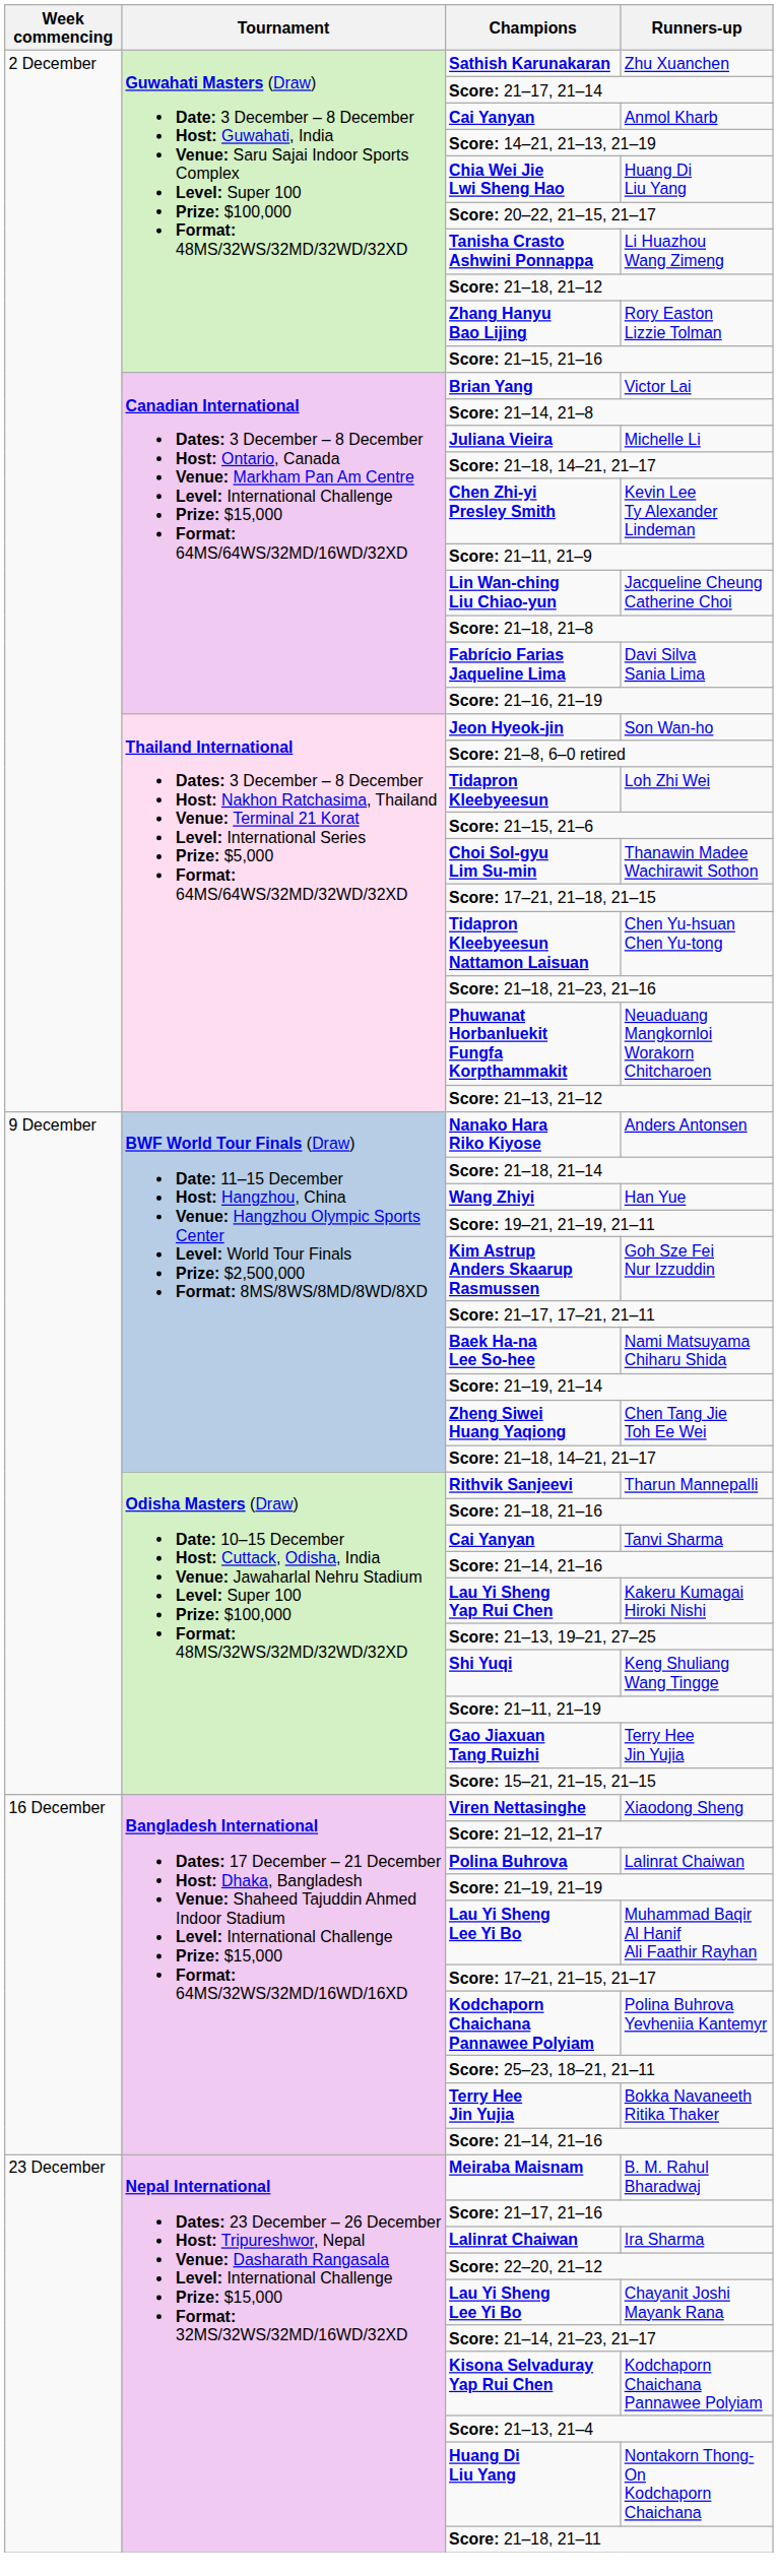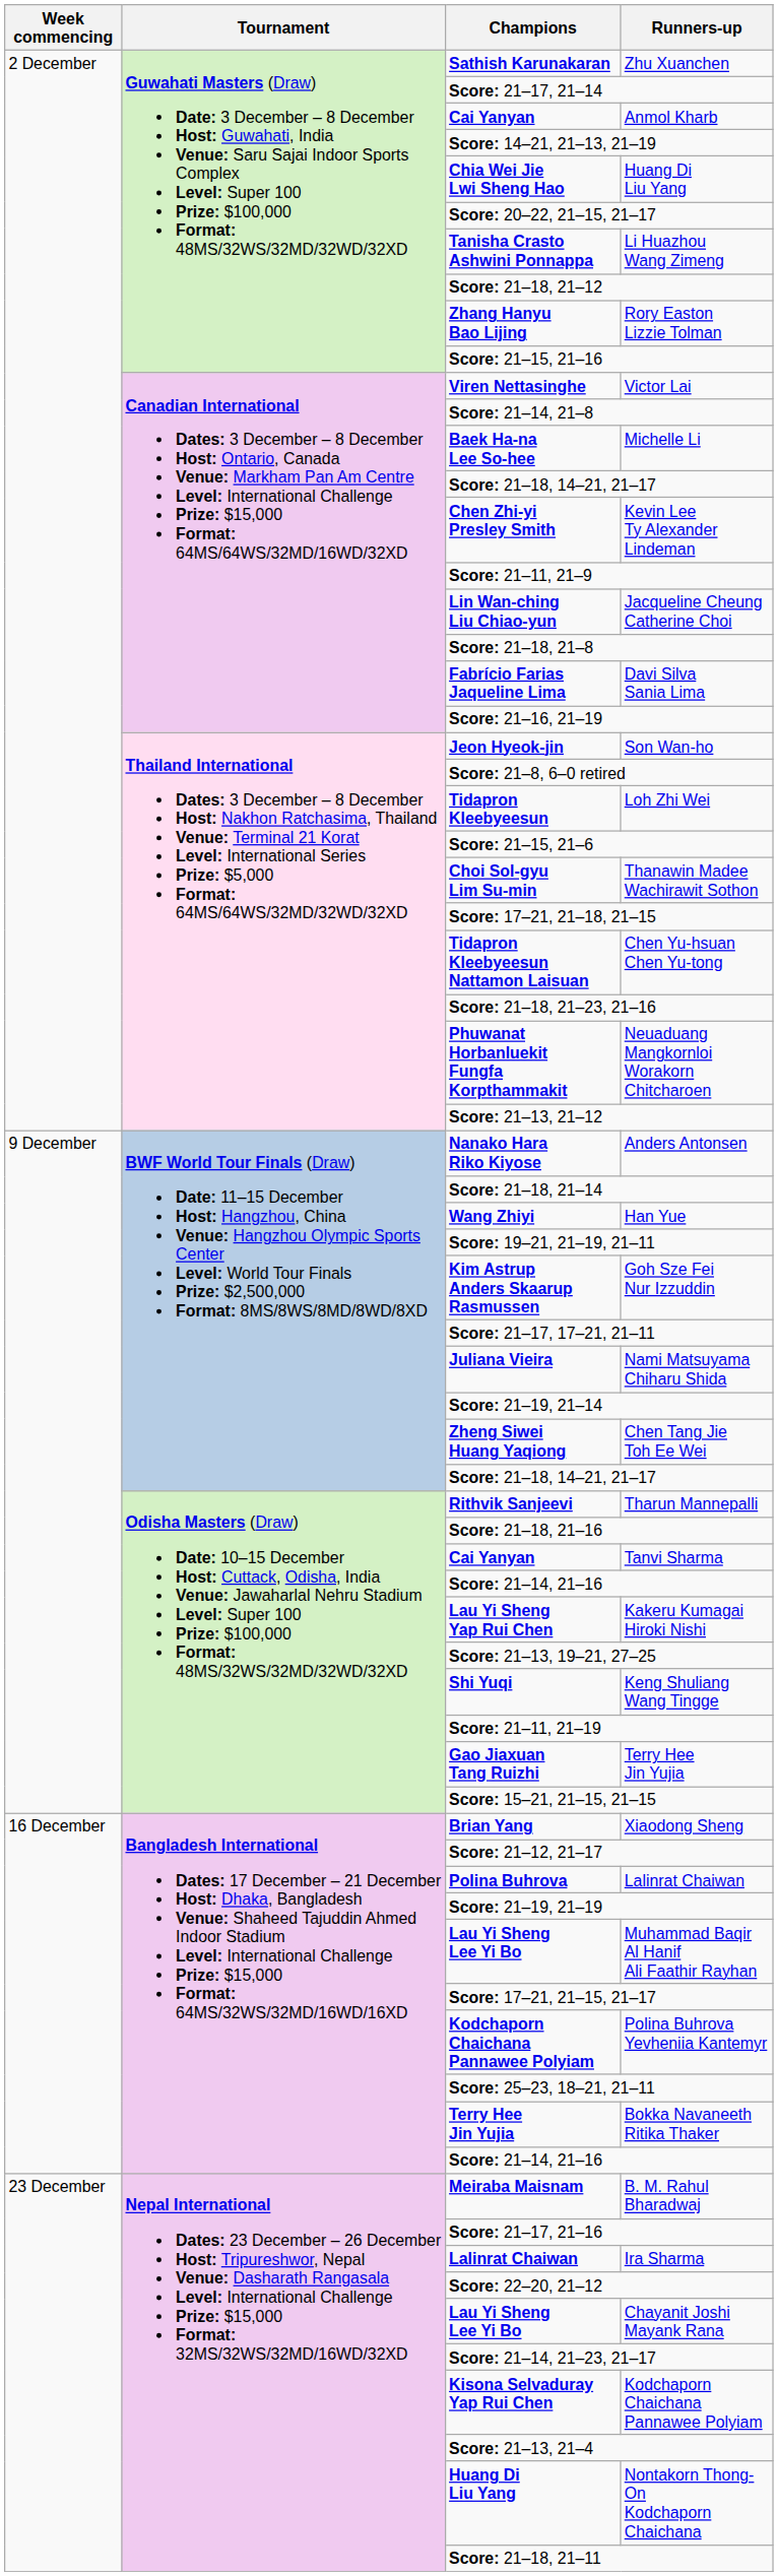 <table class="wikitable" style="font-size:80%">
 <tr>
 <th width="110">Week commencing</th>
 <th width="330">Tournament</th>
 <th width="250">Champions</th>
 <th width="250">Runners-up</th>
 </tr>
 <tr valign="top">
 <td rowspan="30">2 December</td>
 <td bgcolor="#D4F1C5" rowspan="10"><br><strong><a href='#'>Guwahati Masters</a></strong> (<a href='#'>Draw</a>)<ul><li><strong>Date:</strong> 3 December – 8 December</li><li><strong>Host:</strong> <a href='#'>Guwahati</a>, India</li><li><strong>Venue:</strong> Saru Sajai Indoor Sports Complex</li><li><strong>Level:</strong> Super 100</li><li><strong>Prize:</strong> $100,000</li><li><strong>Format:</strong> 48MS/32WS/32MD/32WD/32XD</li></ul></td>
 <td><strong> <a href='#'>Sathish Karunakaran</a></strong></td>
 <td> <a href='#'>Zhu Xuanchen</a></td>
 </tr>
 <tr>
 <td colspan="2"><strong>Score:</strong> 21–17, 21–14</td>
 </tr>
 <tr valign="top">
 <td><strong> <a href='#'>Cai Yanyan</a></strong></td>
 <td> <a href='#'>Anmol Kharb</a></td>
 </tr>
 <tr>
 <td colspan="2"><strong>Score:</strong> 14–21, 21–13, 21–19</td>
 </tr>
 <tr valign="top">
 <td><strong> <a href='#'>Chia Wei Jie</a><br> <a href='#'>Lwi Sheng Hao</a></strong></td>
 <td> <a href='#'>Huang Di</a><br> <a href='#'>Liu Yang</a></td>
 </tr>
 <tr>
 <td colspan="2"><strong>Score:</strong> 20–22, 21–15, 21–17</td>
 </tr>
 <tr valign="top">
 <td><strong> <a href='#'>Tanisha Crasto</a><br> <a href='#'>Ashwini Ponnappa</a></strong></td>
 <td> <a href='#'>Li Huazhou</a><br> <a href='#'>Wang Zimeng</a></td>
 </tr>
 <tr>
 <td colspan="2"><strong>Score:</strong> 21–18, 21–12</td>
 </tr>
 <tr valign="top">
 <td><strong> <a href='#'>Zhang Hanyu</a><br> <a href='#'>Bao Lijing</a></strong></td>
 <td> <a href='#'>Rory Easton</a><br> <a href='#'>Lizzie Tolman</a></td>
 </tr>
 <tr>
 <td colspan="2"><strong>Score:</strong> 21–15, 21–16</td>
 </tr>
 <tr valign="top">
 <td bgcolor="#F0CAF0" rowspan="10"><br><strong><a href='#'> Canadian International</a></strong><ul><li><strong>Dates:</strong> 3 December – 8 December</li><li><strong>Host:</strong> <a href='#'>Ontario</a>, Canada</li><li><strong>Venue:</strong> <a href='#'>Markham Pan Am Centre</a></li><li><strong>Level:</strong> International Challenge</li><li><strong>Prize:</strong> $15,000</li><li><strong>Format:</strong> 64MS/64WS/32MD/16WD/32XD</li></ul></td>
-<td><strong> <a href='#'>Brian Yang</a></strong></td>
+<td><strong> <a href='#'>Viren Nettasinghe</a></strong></td>
 <td> <a href='#'>Victor Lai</a></td>
 </tr>
 <tr>
 <td colspan="2"><strong>Score:</strong> 21–14, 21–8</td>
 </tr>
 <tr valign="top">
-<td><strong> <a href='#'>Juliana Vieira</a></strong></td>
+<td><strong> <a href='#'>Baek Ha-na</a><br> <a href='#'>Lee So-hee</a></strong></td>
 <td> <a href='#'>Michelle Li</a></td>
 </tr>
 <tr>
 <td colspan="2"><strong>Score:</strong> 21–18, 14–21, 21–17</td>
 </tr>
 <tr valign="top">
 <td><strong> <a href='#'>Chen Zhi-yi</a><br> <a href='#'>Presley Smith</a></strong></td>
 <td> <a href='#'>Kevin Lee</a><br> <a href='#'>Ty Alexander Lindeman</a></td>
 </tr>
 <tr>
 <td colspan="2"><strong>Score:</strong> 21–11, 21–9</td>
 </tr>
 <tr valign="top">
 <td><strong> <a href='#'>Lin Wan-ching</a><br> <a href='#'>Liu Chiao-yun</a></strong></td>
 <td> <a href='#'>Jacqueline Cheung</a><br> <a href='#'>Catherine Choi</a></td>
 </tr>
 <tr>
 <td colspan="2"><strong>Score:</strong> 21–18, 21–8</td>
 </tr>
 <tr valign="top">
 <td><strong> <a href='#'>Fabrício Farias</a><br> <a href='#'>Jaqueline Lima</a></strong></td>
 <td> <a href='#'>Davi Silva</a><br> <a href='#'>Sania Lima</a></td>
 </tr>
 <tr>
 <td colspan="2"><strong>Score:</strong> 21–16, 21–19</td>
 </tr>
 <tr valign="top">
 <td bgcolor="#FFDDF1" rowspan="10"><br><strong><a href='#'>Thailand International</a></strong><ul><li><strong>Dates:</strong> 3 December – 8 December</li><li><strong>Host:</strong> <a href='#'>Nakhon Ratchasima</a>, Thailand</li><li><strong>Venue:</strong> <a href='#'>Terminal 21 Korat</a></li><li><strong>Level:</strong> International Series</li><li><strong>Prize:</strong> $5,000</li><li><strong>Format:</strong> 64MS/64WS/32MD/32WD/32XD</li></ul></td>
 <td><strong> <a href='#'>Jeon Hyeok-jin</a></strong></td>
 <td> <a href='#'>Son Wan-ho</a></td>
 </tr>
 <tr>
 <td colspan="2"><strong>Score:</strong> 21–8, 6–0 retired</td>
 </tr>
 <tr valign="top">
 <td><strong> <a href='#'>Tidapron Kleebyeesun</a></strong></td>
 <td> <a href='#'>Loh Zhi Wei</a></td>
 </tr>
 <tr>
 <td colspan="2"><strong>Score:</strong> 21–15, 21–6</td>
 </tr>
 <tr valign="top">
 <td><strong> <a href='#'>Choi Sol-gyu</a><br> <a href='#'>Lim Su-min</a></strong></td>
 <td> <a href='#'>Thanawin Madee</a><br> <a href='#'>Wachirawit Sothon</a></td>
 </tr>
 <tr>
 <td colspan="2"><strong>Score:</strong> 17–21, 21–18, 21–15</td>
 </tr>
 <tr valign="top">
 <td><strong> <a href='#'>Tidapron Kleebyeesun</a><br> <a href='#'>Nattamon Laisuan</a></strong></td>
 <td> <a href='#'>Chen Yu-hsuan</a><br> <a href='#'>Chen Yu-tong</a></td>
 </tr>
 <tr>
 <td colspan="2"><strong>Score:</strong> 21–18, 21–23, 21–16</td>
 </tr>
 <tr valign="top">
 <td><strong> <a href='#'>Phuwanat Horbanluekit</a><br> <a href='#'>Fungfa Korpthammakit</a></strong></td>
 <td> <a href='#'>Neuaduang Mangkornloi</a><br> <a href='#'>Worakorn Chitcharoen</a></td>
 </tr>
 <tr>
 <td colspan="2"><strong>Score:</strong> 21–13, 21–12</td>
 </tr>
 <tr valign="top">
 <td rowspan="20">9 December</td>
 <td bgcolor="#B6CDE5" rowspan="10"><br><strong><a href='#'>BWF World Tour Finals</a></strong> (<a href='#'>Draw</a>)<ul><li><strong>Date:</strong> 11–15 December</li><li><strong>Host:</strong> <a href='#'>Hangzhou</a>, China</li><li><strong>Venue:</strong> <a href='#'>Hangzhou Olympic Sports Center</a></li><li><strong>Level:</strong> World Tour Finals</li><li><strong>Prize:</strong> $2,500,000</li><li><strong>Format:</strong> 8MS/8WS/8MD/8WD/8XD</li></ul></td>
 <td><strong> <a href='#'>Nanako Hara</a><br> <a href='#'>Riko Kiyose</a></strong></td>
 <td> <a href='#'>Anders Antonsen</a></td>
 </tr>
 <tr>
 <td colspan="2"><strong>Score:</strong> 21–18, 21–14</td>
 </tr>
 <tr valign="top">
 <td><strong> <a href='#'>Wang Zhiyi</a></strong></td>
 <td> <a href='#'>Han Yue</a></td>
 </tr>
 <tr>
 <td colspan="2"><strong>Score:</strong> 19–21, 21–19, 21–11</td>
 </tr>
 <tr valign="top">
 <td><strong> <a href='#'>Kim Astrup</a><br> <a href='#'>Anders Skaarup Rasmussen</a></strong></td>
 <td> <a href='#'>Goh Sze Fei</a><br> <a href='#'>Nur Izzuddin</a></td>
 </tr>
 <tr>
 <td colspan="2"><strong>Score:</strong> 21–17, 17–21, 21–11</td>
 </tr>
 <tr valign="top">
-<td><strong> <a href='#'>Baek Ha-na</a><br> <a href='#'>Lee So-hee</a></strong></td>
+<td><strong> <a href='#'>Juliana Vieira</a></strong></td>
 <td> <a href='#'>Nami Matsuyama</a><br> <a href='#'>Chiharu Shida</a></td>
 </tr>
 <tr>
 <td colspan="2"><strong>Score:</strong> 21–19, 21–14</td>
 </tr>
 <tr valign="top">
 <td><strong> <a href='#'>Zheng Siwei</a><br> <a href='#'>Huang Yaqiong</a></strong></td>
 <td> <a href='#'>Chen Tang Jie</a><br> <a href='#'>Toh Ee Wei</a></td>
 </tr>
 <tr>
 <td colspan="2"><strong>Score:</strong> 21–18, 14–21, 21–17</td>
 </tr>
 <tr valign="top">
 <td bgcolor="#D4F1C5" rowspan="10"><br><strong><a href='#'>Odisha Masters</a></strong> (<a href='#'>Draw</a>)<ul><li><strong>Date:</strong> 10–15 December</li><li><strong>Host:</strong> <a href='#'>Cuttack</a>, <a href='#'>Odisha</a>, India</li><li><strong>Venue:</strong> Jawaharlal Nehru Stadium</li><li><strong>Level:</strong> Super 100</li><li><strong>Prize:</strong> $100,000</li><li><strong>Format:</strong> 48MS/32WS/32MD/32WD/32XD</li></ul></td>
 <td><strong> <a href='#'>Rithvik Sanjeevi</a></strong></td>
 <td> <a href='#'>Tharun Mannepalli</a></td>
 </tr>
 <tr>
 <td colspan="2"><strong>Score:</strong> 21–18, 21–16</td>
 </tr>
 <tr valign="top">
 <td><strong> <a href='#'>Cai Yanyan</a></strong></td>
 <td> <a href='#'>Tanvi Sharma</a></td>
 </tr>
 <tr>
 <td colspan="2"><strong>Score:</strong> 21–14, 21–16</td>
 </tr>
 <tr valign="top">
 <td><strong> <a href='#'>Lau Yi Sheng</a><br> <a href='#'>Yap Rui Chen</a></strong></td>
 <td> <a href='#'>Kakeru Kumagai</a><br> <a href='#'>Hiroki Nishi</a></td>
 </tr>
 <tr>
 <td colspan="2"><strong>Score:</strong> 21–13, 19–21, 27–25</td>
 </tr>
 <tr valign="top">
 <td><strong> <a href='#'>Shi Yuqi</a></strong></td>
 <td> <a href='#'>Keng Shuliang</a><br> <a href='#'>Wang Tingge</a></td>
 </tr>
 <tr>
 <td colspan="2"><strong>Score:</strong> 21–11, 21–19</td>
 </tr>
 <tr valign="top">
 <td><strong> <a href='#'>Gao Jiaxuan</a><br> <a href='#'>Tang Ruizhi</a></strong></td>
 <td> <a href='#'>Terry Hee</a><br> <a href='#'>Jin Yujia</a></td>
 </tr>
 <tr>
 <td colspan="2"><strong>Score:</strong> 15–21, 21–15, 21–15</td>
 </tr>
 <tr valign="top">
 <td rowspan="10">16 December</td>
 <td bgcolor="#F0CAF0" rowspan="10"><br><strong><a href='#'>Bangladesh International</a></strong><ul><li><strong>Dates:</strong> 17 December – 21 December</li><li><strong>Host:</strong> <a href='#'>Dhaka</a>, Bangladesh</li><li><strong>Venue:</strong> Shaheed Tajuddin Ahmed Indoor Stadium</li><li><strong>Level:</strong> International Challenge</li><li><strong>Prize:</strong> $15,000</li><li><strong>Format:</strong> 64MS/32WS/32MD/16WD/16XD</li></ul></td>
-<td><strong> <a href='#'>Viren Nettasinghe</a></strong></td>
+<td><strong> <a href='#'>Brian Yang</a></strong></td>
 <td> <a href='#'>Xiaodong Sheng</a></td>
 </tr>
 <tr>
 <td colspan="2"><strong>Score:</strong> 21–12, 21–17</td>
 </tr>
 <tr valign="top">
 <td><strong> <a href='#'>Polina Buhrova</a></strong></td>
 <td> <a href='#'>Lalinrat Chaiwan</a></td>
 </tr>
 <tr>
 <td colspan="2"><strong>Score:</strong> 21–19, 21–19</td>
 </tr>
 <tr valign="top">
 <td><strong> <a href='#'>Lau Yi Sheng</a><br> <a href='#'>Lee Yi Bo</a></strong></td>
 <td> <a href='#'>Muhammad Baqir Al Hanif</a><br> <a href='#'>Ali Faathir Rayhan</a></td>
 </tr>
 <tr>
 <td colspan="2"><strong>Score:</strong> 17–21, 21–15, 21–17</td>
 </tr>
 <tr valign="top">
 <td><strong> <a href='#'>Kodchaporn Chaichana</a><br> <a href='#'>Pannawee Polyiam</a></strong></td>
 <td> <a href='#'>Polina Buhrova</a><br> <a href='#'>Yevheniia Kantemyr</a></td>
 </tr>
 <tr>
 <td colspan="2"><strong>Score:</strong> 25–23, 18–21, 21–11</td>
 </tr>
 <tr valign="top">
 <td><strong> <a href='#'>Terry Hee</a><br> <a href='#'>Jin Yujia</a></strong></td>
 <td> <a href='#'>Bokka Navaneeth</a><br> <a href='#'>Ritika Thaker</a></td>
 </tr>
 <tr>
 <td colspan="2"><strong>Score:</strong> 21–14, 21–16</td>
 </tr>
 <tr valign="top">
 <td rowspan="10">23 December</td>
 <td bgcolor="#F0CAF0" rowspan="10"><br><strong><a href='#'>Nepal International</a></strong><ul><li><strong>Dates:</strong> 23 December – 26 December</li><li><strong>Host:</strong> <a href='#'>Tripureshwor</a>, Nepal</li><li><strong>Venue:</strong> <a href='#'>Dasharath Rangasala</a></li><li><strong>Level:</strong> International Challenge</li><li><strong>Prize:</strong> $15,000</li><li><strong>Format:</strong> 32MS/32WS/32MD/16WD/32XD</li></ul></td>
 <td><strong> <a href='#'>Meiraba Maisnam</a></strong></td>
 <td> <a href='#'>B. M. Rahul Bharadwaj</a></td>
 </tr>
 <tr>
 <td colspan="2"><strong>Score:</strong> 21–17, 21–16</td>
 </tr>
 <tr valign="top">
 <td><strong> <a href='#'>Lalinrat Chaiwan</a></strong></td>
 <td> <a href='#'>Ira Sharma</a></td>
 </tr>
 <tr>
 <td colspan="2"><strong>Score:</strong> 22–20, 21–12</td>
 </tr>
 <tr valign="top">
 <td><strong> <a href='#'>Lau Yi Sheng</a><br> <a href='#'>Lee Yi Bo</a></strong></td>
 <td> <a href='#'>Chayanit Joshi</a><br> <a href='#'>Mayank Rana</a></td>
 </tr>
 <tr>
 <td colspan="2"><strong>Score:</strong> 21–14, 21–23, 21–17</td>
 </tr>
 <tr valign="top">
 <td><strong> <a href='#'>Kisona Selvaduray</a><br> <a href='#'>Yap Rui Chen</a></strong></td>
 <td> <a href='#'>Kodchaporn Chaichana</a><br> <a href='#'>Pannawee Polyiam</a></td>
 </tr>
 <tr>
 <td colspan="2"><strong>Score:</strong> 21–13, 21–4</td>
 </tr>
 <tr valign="top">
 <td><strong> <a href='#'>Huang Di</a><br> <a href='#'>Liu Yang</a></strong></td>
 <td> <a href='#'>Nontakorn Thong-On</a><br> <a href='#'>Kodchaporn Chaichana</a></td>
 </tr>
 <tr>
 <td colspan="2"><strong>Score:</strong> 21–18, 21–11</td>
 </tr>
 </table>
